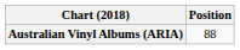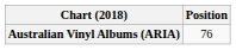 <table class="wikitable sortable plainrowheaders" style="text-align:center">
 <tr>
 <th scope="column">Chart (2018)</th>
 <th scope="column">Position</th>
 </tr>
 <tr>
 <th scope="row">Australian Vinyl Albums (ARIA)</th>
-<td>88</td>
+<td>76</td>
 </tr>
 </table>
